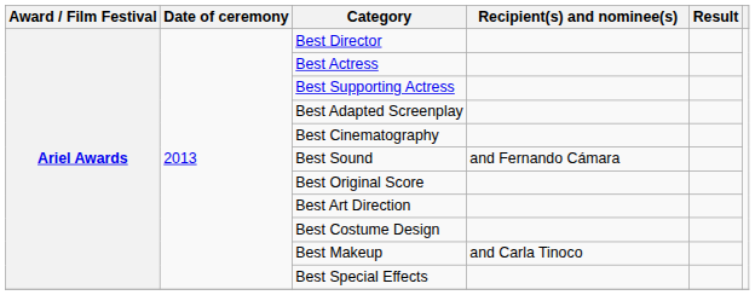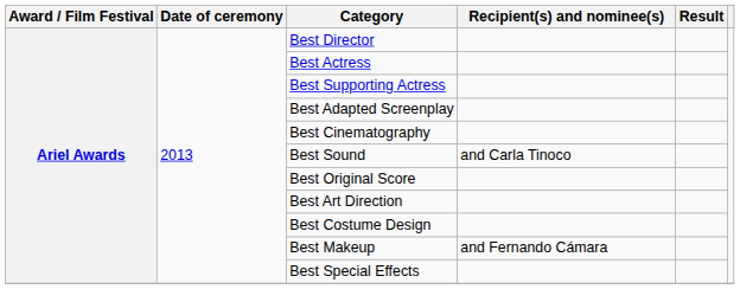 <table class="wikitable plainrowheaders sortable">
 <tr style="background:#ccc; text-align:center;">
 <th scope="col">Award / Film Festival</th>
 <th scope="col">Date of ceremony</th>
 <th scope="col">Category</th>
 <th scope="col" width="30%;">Recipient(s) and nominee(s)</th>
 <th scope="col">Result</th>
 <th scope="col" class="unsortable"></th>
 </tr>
 <tr>
 <th scope="row" rowspan="11"><a href='#'>Ariel Awards</a></th>
 <td rowspan="11"><a href='#'>2013</a></td>
 <td><a href='#'>Best Director</a></td>
 <td></td>
 <td></td>
 <td rowspan="11" style="text-align:center;"></td>
 </tr>
 <tr>
 <td><a href='#'>Best Actress</a></td>
 <td></td>
 <td></td>
 </tr>
 <tr>
 <td><a href='#'>Best Supporting Actress</a></td>
 <td></td>
 <td></td>
 </tr>
 <tr>
 <td>Best Adapted Screenplay</td>
 <td></td>
 <td></td>
 </tr>
 <tr>
 <td>Best Cinematography</td>
 <td></td>
 <td></td>
 </tr>
 <tr>
 <td>Best Sound</td>
-<td> and Fernando Cámara</td>
+<td> and Carla Tinoco</td>
 <td></td>
 </tr>
 <tr>
 <td>Best Original Score</td>
 <td></td>
 <td></td>
 </tr>
 <tr>
 <td>Best Art Direction</td>
 <td></td>
 <td></td>
 </tr>
 <tr>
 <td>Best Costume Design</td>
 <td></td>
 <td></td>
 </tr>
 <tr>
 <td>Best Makeup</td>
-<td> and Carla Tinoco</td>
+<td> and Fernando Cámara</td>
 <td></td>
 </tr>
 <tr>
 <td>Best Special Effects</td>
 <td></td>
 <td></td>
 </tr>
 <tr>
 </tr>
 </table>
